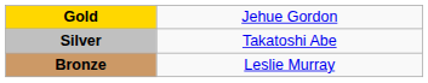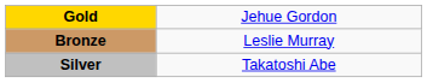 <table class="wikitable" style="text-align:center; " width="35%">
 <tr>
 <td bgcolor="gold"><strong>Gold</strong></td>
 <td><a href='#'>Jehue Gordon</a><br>  <small><em></em></small></td>
 </tr>
 <tr>
+<td bgcolor="CC9966"><strong>Bronze</strong></td>
+<td><a href='#'>Leslie Murray</a><br>  <small><em></em></small></td>
+</tr>
+<tr>
 <td bgcolor="silver"><strong>Silver</strong></td>
 <td><a href='#'>Takatoshi Abe</a><br>  <small><em></em></small></td>
 </tr>
-<tr>
-<td bgcolor="CC9966"><strong>Bronze</strong></td>
-<td><a href='#'>Leslie Murray</a><br>  <small><em></em></small></td>
-</tr>
 </table>
